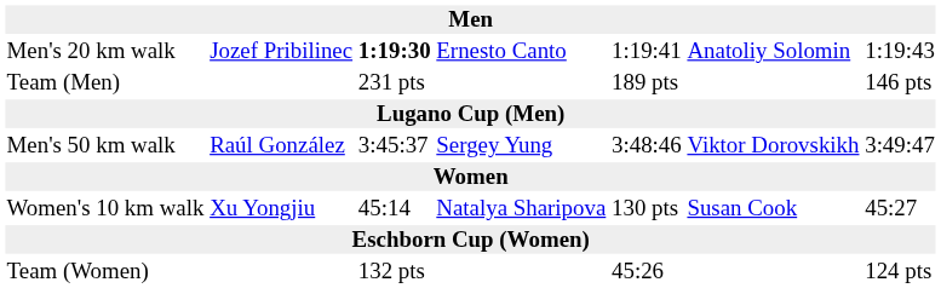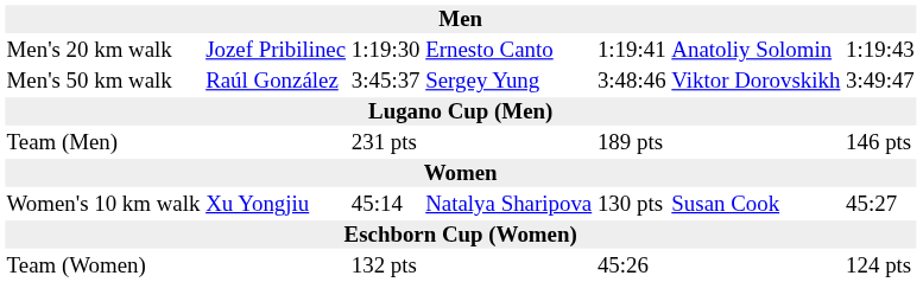 <table>
 <tr>
 <td colspan=7 bgcolor=#eeeeee style=text-align:center;><strong>Men</strong></td>
 </tr>
 <tr>
 <td>Men's 20 km walk</td>
 <td><a href='#'>Jozef Pribilinec</a><br></td>
-<td><strong>1:19:30</strong></td>
+<td>1:19:30</td>
 <td><a href='#'>Ernesto Canto</a><br></td>
 <td>1:19:41</td>
 <td><a href='#'>Anatoliy Solomin</a><br></td>
 <td>1:19:43</td>
+</tr>
+<tr>
+<td>Men's 50 km walk</td>
+<td><a href='#'>Raúl González</a><br></td>
+<td>3:45:37</td>
+<td><a href='#'>Sergey Yung</a><br></td>
+<td>3:48:46</td>
+<td><a href='#'>Viktor Dorovskikh</a><br></td>
+<td>3:49:47</td>
+</tr>
+<tr>
+<td colspan=7 bgcolor=#eeeeee style=text-align:center;><strong>Lugano Cup (Men)</strong></td>
 </tr>
 <tr>
 <td>Team (Men)</td>
 <td></td>
 <td>231 pts</td>
 <td></td>
 <td>189 pts</td>
 <td></td>
 <td>146 pts</td>
-</tr>
-<tr>
-<td colspan=7 bgcolor=#eeeeee style=text-align:center;><strong>Lugano Cup (Men)</strong></td>
-</tr>
-<tr>
-<td>Men's 50 km walk</td>
-<td><a href='#'>Raúl González</a><br></td>
-<td>3:45:37</td>
-<td><a href='#'>Sergey Yung</a><br></td>
-<td>3:48:46</td>
-<td><a href='#'>Viktor Dorovskikh</a><br></td>
-<td>3:49:47</td>
 </tr>
 <tr>
 <td colspan=7 bgcolor=#eeeeee style=text-align:center;><strong>Women</strong></td>
 </tr>
 <tr>
 <td>Women's 10 km walk</td>
 <td><a href='#'>Xu Yongjiu</a><br></td>
 <td>45:14</td>
 <td><a href='#'>Natalya Sharipova</a><br></td>
 <td>130 pts</td>
 <td><a href='#'>Susan Cook</a><br></td>
 <td>45:27</td>
 </tr>
 <tr>
 <td colspan=7 bgcolor=#eeeeee style=text-align:center;><strong>Eschborn Cup (Women)</strong></td>
 </tr>
 <tr>
 <td>Team (Women)</td>
 <td></td>
 <td>132 pts</td>
 <td></td>
 <td>45:26</td>
 <td></td>
 <td>124 pts</td>
 </tr>
 </table>
